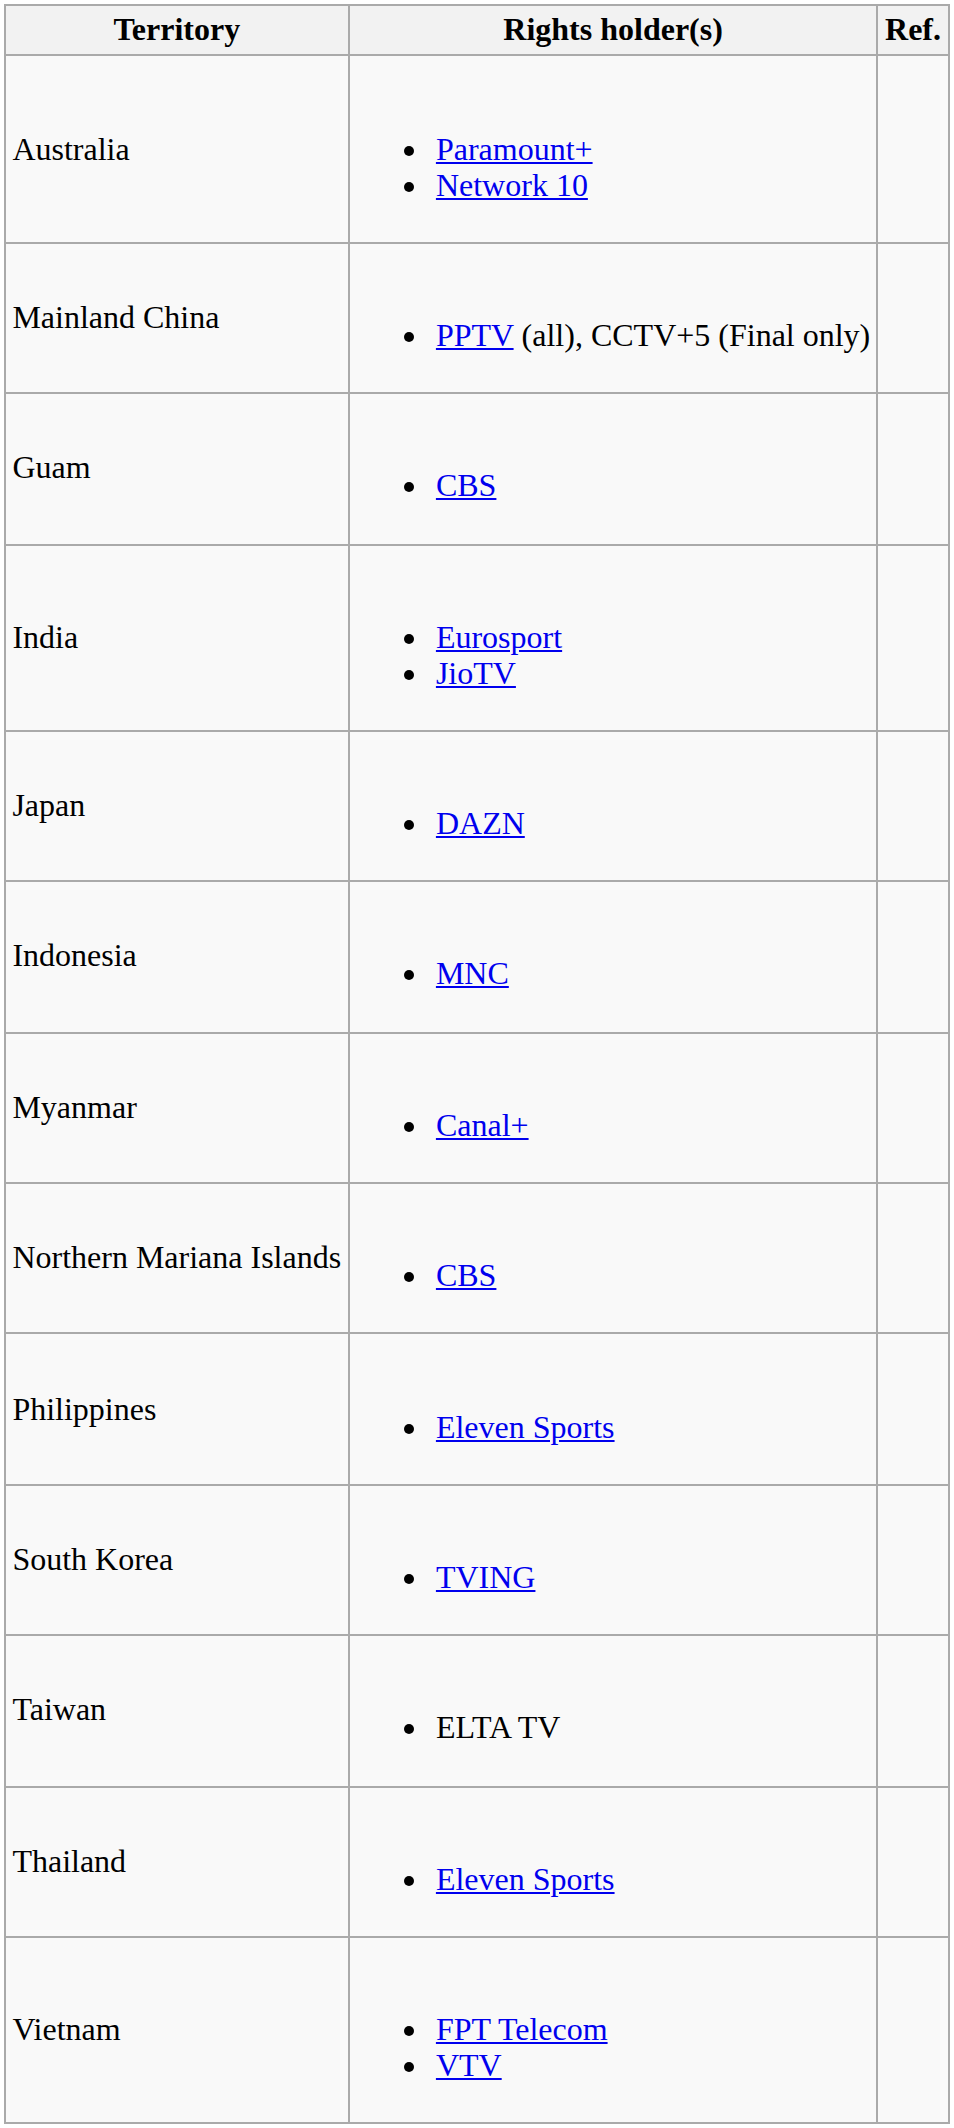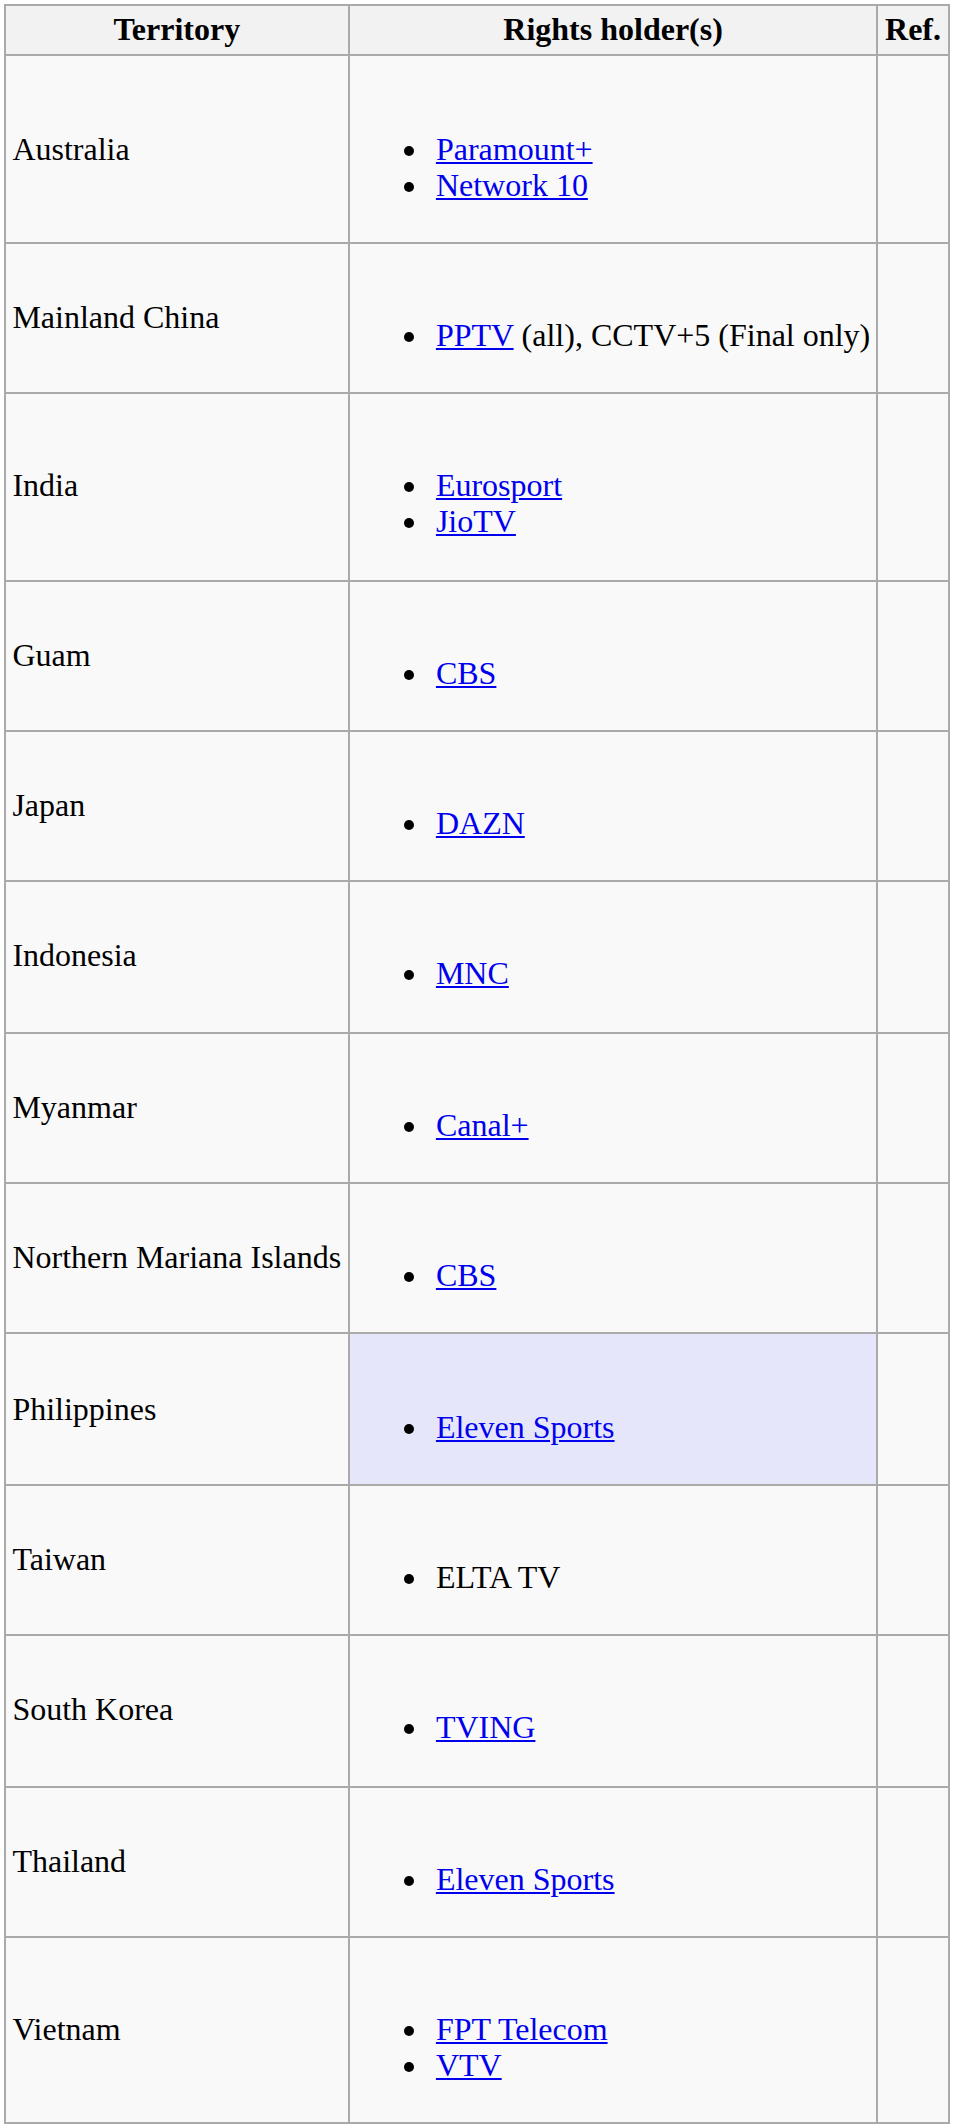 <table class="wikitable">
 <tr>
 <th>Territory</th>
 <th>Rights holder(s)</th>
 <th>Ref.</th>
 </tr>
 <tr>
 </tr>
 <tr>
 <td>Australia</td>
 <td><br><ul><li><a href='#'>Paramount+</a></li><li><a href='#'>Network 10</a></li></ul></td>
 <td></td>
 </tr>
 <tr>
 <td>Mainland China</td>
 <td><br><ul><li><a href='#'>PPTV</a> (all), CCTV+5 (Final only)</li></ul></td>
 <td></td>
 </tr>
 <tr>
-<td>Guam</td>
-<td><br><ul><li><a href='#'>CBS</a></li></ul></td>
+<td>India</td>
+<td><br><ul><li><a href='#'>Eurosport</a></li><li><a href='#'>JioTV</a></li></ul></td>
 <td></td>
 </tr>
 <tr>
-<td>India</td>
-<td><br><ul><li><a href='#'>Eurosport</a></li><li><a href='#'>JioTV</a></li></ul></td>
+<td>Guam</td>
+<td><br><ul><li><a href='#'>CBS</a></li></ul></td>
 <td></td>
 </tr>
 <tr>
 <td>Japan</td>
 <td><br><ul><li><a href='#'>DAZN</a></li></ul></td>
 <td></td>
 </tr>
 <tr>
 <td>Indonesia</td>
 <td><br><ul><li><a href='#'>MNC</a></li></ul></td>
 <td></td>
 </tr>
 <tr>
 <td>Myanmar</td>
 <td><br><ul><li><a href='#'>Canal+</a></li></ul></td>
 <td></td>
 </tr>
 <tr>
 <td>Northern Mariana Islands</td>
 <td><br><ul><li><a href='#'>CBS</a></li></ul></td>
 <td></td>
 </tr>
 <tr>
 <td>Philippines</td>
-<td><br><ul><li><a href='#'>Eleven Sports</a></li></ul></td>
+<td style="background: lavender;"><br><ul><li><a href='#'>Eleven Sports</a></li></ul></td>
+<td></td>
+</tr>
+<tr>
+<td>Taiwan</td>
+<td><br><ul><li>ELTA TV</li></ul></td>
 <td></td>
 </tr>
 <tr>
 <td>South Korea</td>
 <td><br><ul><li><a href='#'>TVING</a></li></ul></td>
-<td></td>
-</tr>
-<tr>
-<td>Taiwan</td>
-<td><br><ul><li>ELTA TV</li></ul></td>
 <td></td>
 </tr>
 <tr>
 <td>Thailand</td>
 <td><br><ul><li><a href='#'>Eleven Sports</a></li></ul></td>
 <td></td>
 </tr>
 <tr>
 <td>Vietnam</td>
 <td><br><ul><li><a href='#'>FPT Telecom</a></li><li><a href='#'>VTV</a></li></ul></td>
 <td></td>
 </tr>
 <tr>
 </tr>
 </table>
